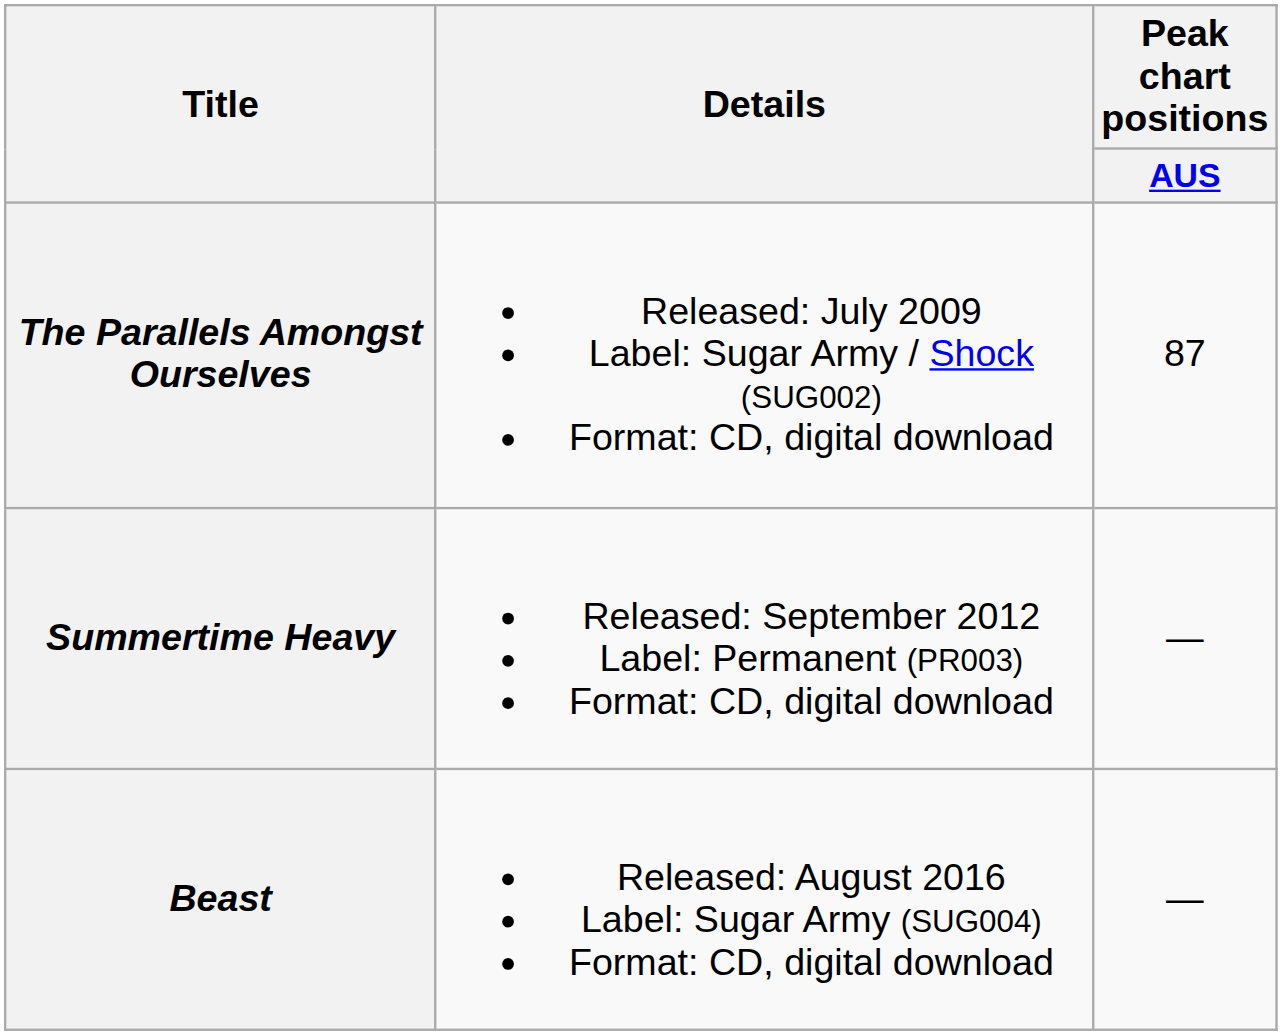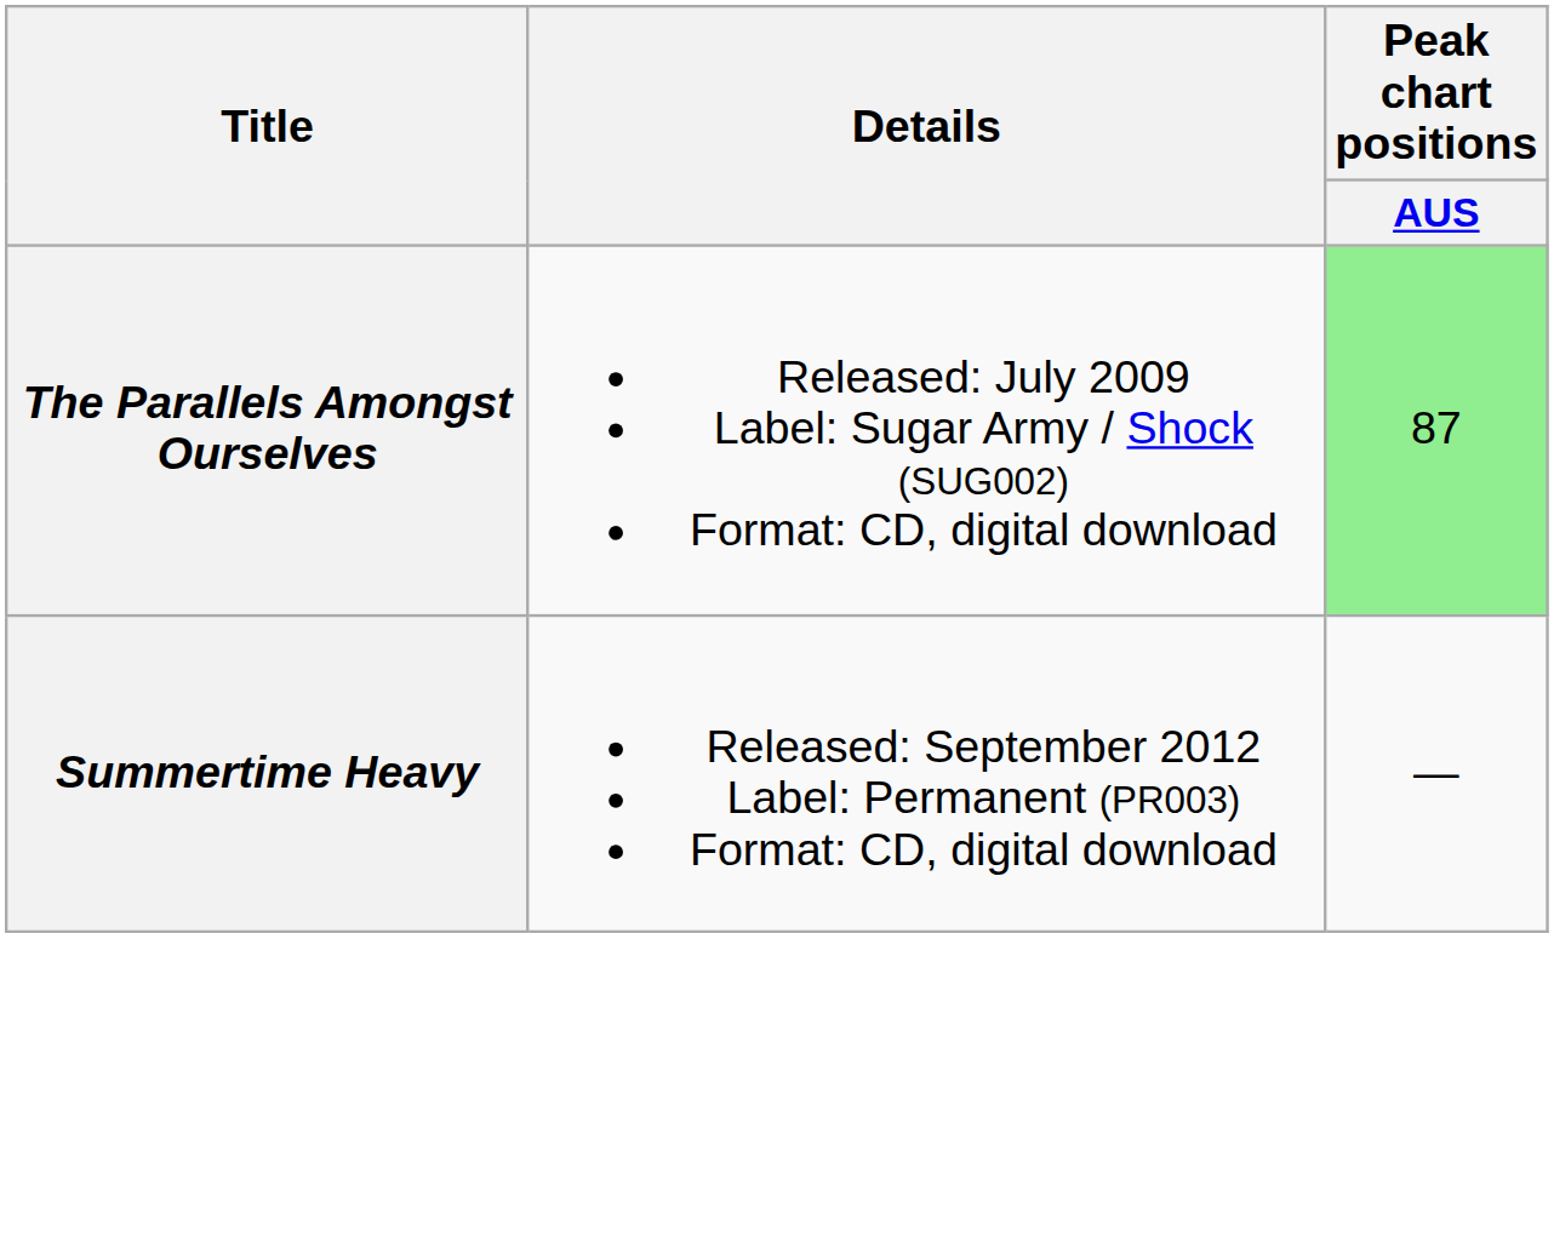 <table class="wikitable plainrowheaders" style="text-align:center;" border="1">
 <tr>
 <th scope="col" rowspan="2" style="width:11em;">Title</th>
 <th scope="col" rowspan="2" style="width:17em;">Details</th>
 <th scope="col" colspan="1">Peak chart positions</th>
 </tr>
 <tr>
 <th scope="col" style="width:3em;font-size:90%;"><a href='#'>AUS</a><br></th>
 </tr>
 <tr>
 <th scope="row"><em>The Parallels Amongst Ourselves</em></th>
 <td><br><ul><li>Released: July 2009</li><li>Label: Sugar Army / <a href='#'>Shock</a> <small>(SUG002)</small></li><li>Format: CD, digital download</li></ul></td>
-<td>87</td>
+<td style="background: lightgreen;">87</td>
 </tr>
 <tr>
 <th scope="row"><em>Summertime Heavy</em></th>
 <td><br><ul><li>Released: September 2012</li><li>Label: Permanent <small>(PR003)</small></li><li>Format: CD, digital download</li></ul></td>
 <td>—</td>
 </tr>
-<tr>
-<th scope="row"><em>Beast</em></th>
-<td><br><ul><li>Released: August 2016</li><li>Label: Sugar Army <small>(SUG004)</small></li><li>Format: CD, digital download</li></ul></td>
-<td>—</td>
-</tr>
 </table>
